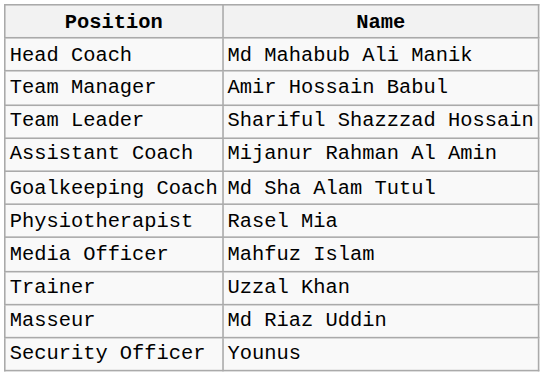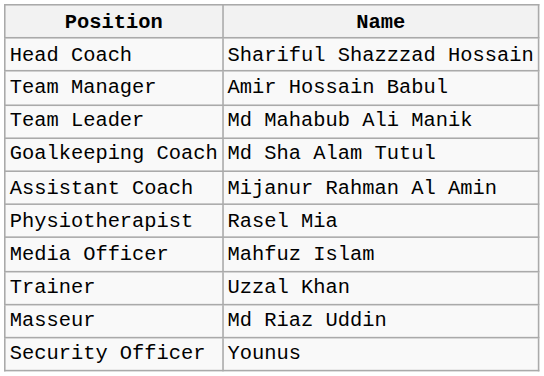 <table class="wikitable" style="text-align:left">
 <tr>
 <th>Position</th>
 <th>Name</th>
 </tr>
 <tr>
 <td>Head Coach</td>
-<td> Md Mahabub Ali Manik</td>
+<td> Shariful Shazzzad Hossain</td>
 </tr>
 <tr>
 <td>Team Manager</td>
 <td> Amir Hossain Babul</td>
 </tr>
 <tr>
 <td>Team Leader</td>
-<td> Shariful Shazzzad Hossain</td>
+<td> Md Mahabub Ali Manik</td>
+</tr>
+<tr>
+<td>Goalkeeping Coach</td>
+<td> Md Sha Alam Tutul</td>
 </tr>
 <tr>
 <td>Assistant Coach</td>
 <td> Mijanur Rahman Al Amin</td>
-</tr>
-<tr>
-<td>Goalkeeping Coach</td>
-<td> Md Sha Alam Tutul</td>
 </tr>
 <tr>
 <td>Physiotherapist</td>
 <td> Rasel Mia</td>
 </tr>
 <tr>
 <td>Media Officer</td>
 <td> Mahfuz Islam</td>
 </tr>
 <tr>
 <td>Trainer</td>
 <td> Uzzal Khan</td>
 </tr>
 <tr>
 <td>Masseur</td>
 <td> Md Riaz Uddin</td>
 </tr>
 <tr>
 <td>Security Officer</td>
 <td> Younus</td>
 </tr>
 </table>
